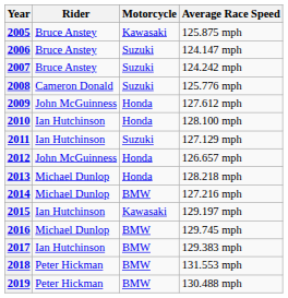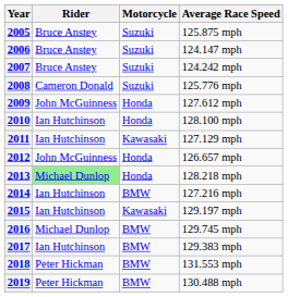 <table class="wikitable">
 <tr style="background:#CCCCCC;">
 <th>Year</th>
 <th>Rider</th>
 <th>Motorcycle</th>
 <th>Average Race Speed</th>
 </tr>
 <tr>
 <th><a href='#'>2005</a></th>
 <td> <a href='#'>Bruce Anstey</a></td>
-<td><a href='#'>Kawasaki</a></td>
+<td><a href='#'>Suzuki</a></td>
 <td>125.875 mph</td>
 </tr>
 <tr>
 <th><a href='#'>2006</a></th>
 <td> <a href='#'>Bruce Anstey</a></td>
 <td><a href='#'>Suzuki</a></td>
 <td>124.147 mph</td>
 </tr>
 <tr>
 <th><a href='#'>2007</a></th>
 <td> <a href='#'>Bruce Anstey</a></td>
 <td><a href='#'>Suzuki</a></td>
 <td>124.242 mph</td>
 </tr>
 <tr>
 <th><a href='#'>2008</a></th>
 <td> <a href='#'>Cameron Donald</a></td>
 <td><a href='#'>Suzuki</a></td>
 <td>125.776 mph</td>
 </tr>
 <tr>
 <th><a href='#'>2009</a></th>
 <td> <a href='#'>John McGuinness</a></td>
 <td><a href='#'>Honda</a></td>
 <td>127.612 mph</td>
 </tr>
 <tr>
 <th><a href='#'>2010</a></th>
 <td> <a href='#'>Ian Hutchinson</a></td>
 <td><a href='#'>Honda</a></td>
 <td>128.100 mph</td>
 </tr>
 <tr>
 <th><a href='#'>2011</a></th>
 <td> <a href='#'>Ian Hutchinson</a></td>
-<td><a href='#'>Suzuki</a></td>
+<td><a href='#'>Kawasaki</a></td>
 <td>127.129 mph</td>
 </tr>
 <tr>
 <th><a href='#'>2012</a></th>
 <td> <a href='#'>John McGuinness</a></td>
 <td><a href='#'>Honda</a></td>
 <td>126.657 mph</td>
 </tr>
 <tr>
 <th><a href='#'>2013</a></th>
-<td> <a href='#'>Michael Dunlop</a></td>
+<td style="background: lightgreen;"> <a href='#'>Michael Dunlop</a></td>
 <td><a href='#'>Honda</a></td>
 <td>128.218 mph</td>
 </tr>
 <tr>
 <th><a href='#'>2014</a></th>
-<td> <a href='#'>Michael Dunlop</a></td>
+<td> <a href='#'>Ian Hutchinson</a></td>
 <td><a href='#'>BMW</a></td>
 <td>127.216 mph</td>
 </tr>
 <tr>
 <th><a href='#'>2015</a></th>
 <td> <a href='#'>Ian Hutchinson</a></td>
 <td><a href='#'>Kawasaki</a></td>
 <td>129.197 mph</td>
 </tr>
 <tr>
 <th><a href='#'>2016</a></th>
 <td> <a href='#'>Michael Dunlop</a></td>
 <td><a href='#'>BMW</a></td>
 <td>129.745 mph</td>
 </tr>
 <tr>
 <th><a href='#'>2017</a></th>
 <td> <a href='#'>Ian Hutchinson</a></td>
 <td><a href='#'>BMW</a></td>
 <td>129.383 mph</td>
 </tr>
 <tr>
 <th><a href='#'>2018</a></th>
 <td> <a href='#'>Peter Hickman</a></td>
 <td><a href='#'>BMW</a></td>
 <td>131.553 mph</td>
 </tr>
 <tr>
 <th><a href='#'>2019</a></th>
 <td> <a href='#'>Peter Hickman</a></td>
 <td><a href='#'>BMW</a></td>
 <td>130.488 mph</td>
 </tr>
 </table>
